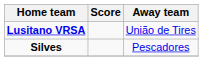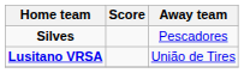 <table class="wikitable" style="text-align: center">
 <tr>
 <th>Home team</th>
 <th>Score</th>
 <th>Away team</th>
 </tr>
 <tr>
+<td><strong>Silves</strong> </td>
+<td></td>
+<td><a href='#'>Pescadores</a> </td>
+</tr>
+<tr>
 <td><strong><a href='#'>Lusitano VRSA</a></strong> </td>
 <td></td>
 <td><a href='#'>União de Tires</a> </td>
 </tr>
 <tr>
-<td><strong>Silves</strong> </td>
-<td></td>
-<td><a href='#'>Pescadores</a> </td>
-</tr>
-<tr>
 </tr>
 </table>
